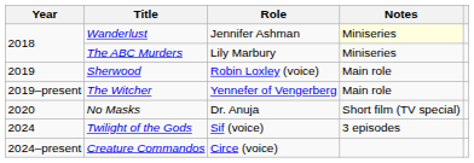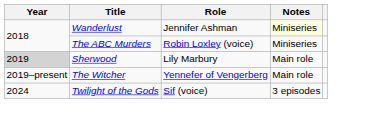 <table class="wikitable sortable">
 <tr>
 <th>Year</th>
 <th>Title</th>
 <th>Role</th>
 <th class="unsortable">Notes</th>
 <th class="unsortable"></th>
 </tr>
 <tr>
 <td rowspan="2">2018</td>
 <td><em><a href='#'>Wanderlust</a></em></td>
 <td>Jennifer Ashman</td>
 <td style="background: lightyellow;">Miniseries</td>
 <td></td>
 </tr>
 <tr>
 <td><em><a href='#'>The ABC Murders</a></em></td>
-<td>Lily Marbury</td>
+<td><a href='#'>Robin Loxley</a> (voice)</td>
 <td>Miniseries</td>
 <td></td>
 </tr>
 <tr>
-<td>2019</td>
+<td style="background: lightgrey;">2019</td>
 <td><em><a href='#'>Sherwood</a></em></td>
-<td><a href='#'>Robin Loxley</a> (voice)</td>
+<td>Lily Marbury</td>
 <td>Main role</td>
 <td></td>
 </tr>
 <tr>
 <td>2019–present</td>
 <td><em><a href='#'>The Witcher</a></em></td>
 <td><a href='#'>Yennefer of Vengerberg</a></td>
 <td>Main role</td>
 <td></td>
 </tr>
 <tr>
-<td>2020</td>
-<td><em>No Masks</em></td>
-<td>Dr. Anuja</td>
-<td>Short film (TV special)</td>
-<td></td>
-</tr>
-<tr>
 <td>2024</td>
 <td><em><a href='#'>Twilight of the Gods</a></em></td>
 <td><a href='#'>Sif</a> (voice)</td>
 <td>3 episodes</td>
 <td></td>
 </tr>
-<tr>
-<td>2024–present</td>
-<td><em><a href='#'>Creature Commandos</a></em></td>
-<td><a href='#'>Circe</a> (voice)</td>
-<td></td>
-<td></td>
-</tr>
 </table>
